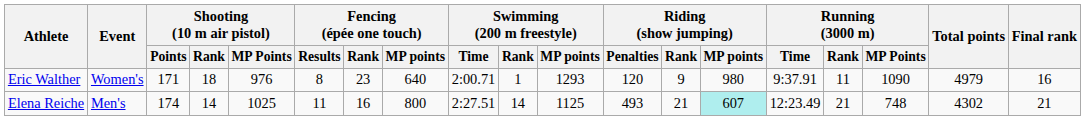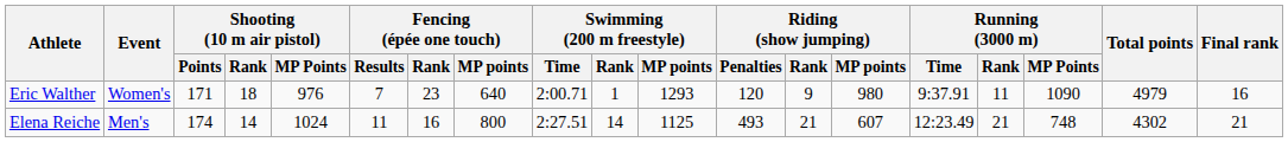 <table class="wikitable" style="font-size:90%">
 <tr>
 <th rowspan="2">Athlete</th>
 <th rowspan="2">Event</th>
 <th colspan=3>Shooting<br><span>(10 m air pistol)</span></th>
 <th colspan=3>Fencing<br><span>(épée one touch)</span></th>
 <th colspan=3>Swimming<br><span>(200 m freestyle)</span></th>
 <th colspan=3>Riding<br><span>(show jumping)</span></th>
 <th colspan=3>Running<br><span>(3000 m)</span></th>
 <th rowspan=2>Total points</th>
 <th rowspan=2>Final rank</th>
 </tr>
 <tr style="font-size:95%">
 <th>Points</th>
 <th>Rank</th>
 <th>MP Points</th>
 <th>Results</th>
 <th>Rank</th>
 <th>MP points</th>
 <th>Time</th>
 <th>Rank</th>
 <th>MP points</th>
 <th>Penalties</th>
 <th>Rank</th>
 <th>MP points</th>
 <th>Time</th>
 <th>Rank</th>
 <th>MP Points</th>
 </tr>
 <tr>
 <td align=left><a href='#'>Eric Walther</a></td>
 <td align=left><a href='#'>Women's</a></td>
 <td align=center>171</td>
 <td align=center>18</td>
 <td align=center>976</td>
-<td align=center>8</td>
+<td align=center>7</td>
 <td align=center>23</td>
 <td align=center>640</td>
 <td align=center>2:00.71</td>
 <td align=center>1</td>
 <td align=center>1293</td>
 <td align=center>120</td>
 <td align=center>9</td>
 <td align=center>980</td>
 <td align=center>9:37.91</td>
 <td align=center>11</td>
 <td align=center>1090</td>
 <td align=center>4979</td>
 <td align=center>16</td>
 </tr>
 <tr>
 <td align=left><a href='#'>Elena Reiche</a></td>
 <td align=left><a href='#'>Men's</a></td>
 <td align=center>174</td>
 <td align=center>14</td>
-<td align=center>1025</td>
+<td align=center>1024</td>
 <td align=center>11</td>
 <td align=center>16</td>
 <td align=center>800</td>
 <td align=center>2:27.51</td>
 <td align=center>14</td>
 <td align=center>1125</td>
 <td align=center>493</td>
 <td align=center>21</td>
-<td align=center style="background: paleturquoise;">607</td>
+<td align=center>607</td>
 <td align=center>12:23.49</td>
 <td align=center>21</td>
 <td align=center>748</td>
 <td align=center>4302</td>
 <td align=center>21</td>
 </tr>
 </table>
